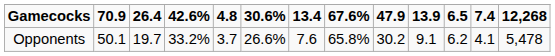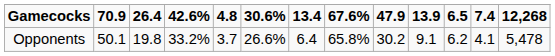 <table class="wikitable sortable">
 <tr>
 </tr>
 <tr style="text-align:center;">
 <td><strong>Gamecocks</strong></td>
 <td><strong>70.9</strong></td>
 <td><strong>26.4</strong></td>
 <td><strong>42.6%</strong></td>
 <td><strong>4.8</strong></td>
 <td><strong>30.6%</strong></td>
 <td><strong>13.4</strong></td>
 <td><strong>67.6%</strong></td>
 <td><strong>47.9</strong></td>
 <td><strong>13.9</strong></td>
 <td><strong>6.5</strong></td>
 <td><strong>7.4</strong></td>
 <td><strong>12,268</strong></td>
 </tr>
 <tr style="text-align:center;">
 <td>Opponents</td>
 <td>50.1</td>
-<td>19.7</td>
+<td>19.8</td>
 <td>33.2%</td>
 <td>3.7</td>
 <td>26.6%</td>
-<td>7.6</td>
+<td>6.4</td>
 <td>65.8%</td>
 <td>30.2</td>
 <td>9.1</td>
 <td>6.2</td>
 <td>4.1</td>
 <td>5,478</td>
 </tr>
 </table>
